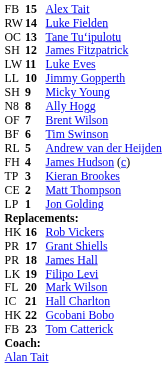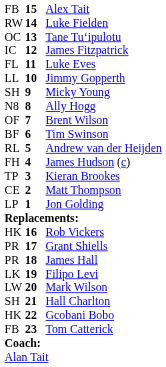 <table style="font-size: 90%" cellspacing="0" cellpadding="0" align="center">
 <tr>
 <th width="25"></th>
 <th width="25"></th>
 </tr>
 <tr>
 <td>FB</td>
 <td><strong>15</strong></td>
 <td> <a href='#'>Alex Tait</a></td>
 </tr>
 <tr>
 <td>RW</td>
 <td><strong>14</strong></td>
 <td> <a href='#'>Luke Fielden</a></td>
 </tr>
 <tr>
 <td>OC</td>
 <td><strong>13</strong></td>
 <td> <a href='#'>Tane Tuʻipulotu</a></td>
 </tr>
 <tr>
-<td>SH</td>
+<td>IC</td>
 <td><strong>12</strong></td>
 <td> <a href='#'>James Fitzpatrick</a></td>
 </tr>
 <tr>
-<td>LW</td>
+<td>FL</td>
 <td><strong>11</strong></td>
 <td> <a href='#'>Luke Eves</a></td>
 </tr>
 <tr>
 <td>LL</td>
 <td><strong>10</strong></td>
 <td> <a href='#'>Jimmy Gopperth</a></td>
 </tr>
 <tr>
 <td>SH</td>
 <td><strong>9</strong></td>
 <td> <a href='#'>Micky Young</a></td>
 </tr>
 <tr>
 <td>N8</td>
 <td><strong>8</strong></td>
 <td> <a href='#'>Ally Hogg</a></td>
 </tr>
 <tr>
 <td>OF</td>
 <td><strong>7</strong></td>
 <td> <a href='#'>Brent Wilson</a></td>
 </tr>
 <tr>
 <td>BF</td>
 <td><strong>6</strong></td>
 <td> <a href='#'>Tim Swinson</a></td>
 </tr>
 <tr>
 <td>RL</td>
 <td><strong>5</strong></td>
 <td> <a href='#'>Andrew van der Heijden</a></td>
 </tr>
 <tr>
 <td>FH</td>
 <td><strong>4</strong></td>
 <td> <a href='#'>James Hudson</a> (<a href='#'>c</a>)</td>
 </tr>
 <tr>
 <td>TP</td>
 <td><strong>3</strong></td>
 <td> <a href='#'>Kieran Brookes</a></td>
 </tr>
 <tr>
 <td>CE</td>
 <td><strong>2</strong></td>
 <td> <a href='#'>Matt Thompson</a></td>
 </tr>
 <tr>
 <td>LP</td>
 <td><strong>1</strong></td>
 <td> <a href='#'>Jon Golding</a></td>
 </tr>
 <tr>
 <td colspan="3"><strong>Replacements:</strong></td>
 </tr>
 <tr>
 <td>HK</td>
 <td><strong>16</strong></td>
 <td> <a href='#'>Rob Vickers</a></td>
 </tr>
 <tr>
 <td>PR</td>
 <td><strong>17</strong></td>
 <td> <a href='#'>Grant Shiells</a></td>
 </tr>
 <tr>
 <td>PR</td>
 <td><strong>18</strong></td>
 <td> <a href='#'>James Hall</a></td>
 </tr>
 <tr>
 <td>LK</td>
 <td><strong>19</strong></td>
 <td> <a href='#'>Filipo Levi</a></td>
 </tr>
 <tr>
-<td>FL</td>
+<td>LW</td>
 <td><strong>20</strong></td>
 <td> <a href='#'>Mark Wilson</a></td>
 </tr>
 <tr>
-<td>IC</td>
+<td>SH</td>
 <td><strong>21</strong></td>
 <td> <a href='#'>Hall Charlton</a></td>
 </tr>
 <tr>
 <td>HK</td>
 <td><strong>22</strong></td>
 <td> <a href='#'>Gcobani Bobo</a></td>
 </tr>
 <tr>
 <td>FB</td>
 <td><strong>23</strong></td>
 <td> <a href='#'>Tom Catterick</a></td>
 </tr>
 <tr>
 <td colspan="3"><strong>Coach:</strong></td>
 </tr>
 <tr>
 <td colspan="4"> <a href='#'>Alan Tait</a></td>
 </tr>
 </table>
